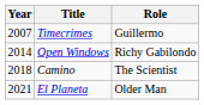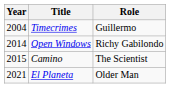 <table class="wikitable">
 <tr>
 <th>Year</th>
 <th>Title</th>
 <th>Role</th>
 </tr>
 <tr>
-<td>2007</td>
+<td>2004</td>
 <td><em><a href='#'>Timecrimes</a></em></td>
 <td>Guillermo</td>
 </tr>
 <tr>
 <td>2014</td>
 <td><em><a href='#'>Open Windows</a></em></td>
 <td>Richy Gabilondo</td>
 </tr>
 <tr>
-<td>2018</td>
+<td>2015</td>
 <td><em>Camino</em></td>
 <td>The Scientist</td>
 </tr>
 <tr>
 <td>2021</td>
 <td><em><a href='#'>El Planeta</a></em></td>
 <td>Older Man</td>
 </tr>
 </table>
